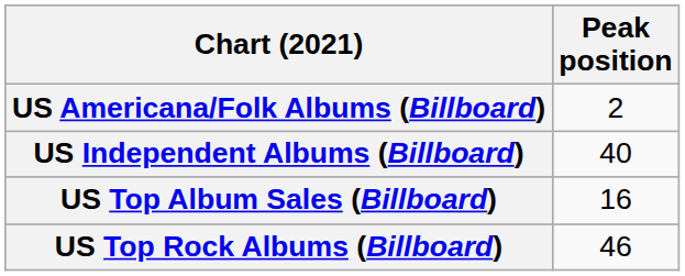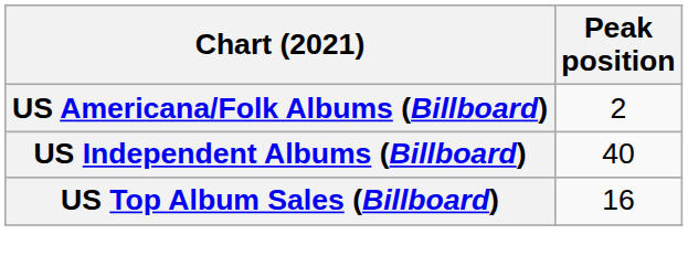 <table class="wikitable sortable plainrowheaders" style="text-align:center">
 <tr>
 <th scope="col">Chart (2021)</th>
 <th scope="col">Peak<br>position</th>
 </tr>
 <tr>
 <th scope="row">US <a href='#'>Americana/Folk Albums</a> (<em><a href='#'>Billboard</a></em>)</th>
 <td>2</td>
 </tr>
 <tr>
 <th scope="row">US <a href='#'>Independent Albums</a> (<em><a href='#'>Billboard</a></em>)</th>
 <td>40</td>
 </tr>
 <tr>
 <th scope="row">US <a href='#'>Top Album Sales</a> (<em><a href='#'>Billboard</a></em>)</th>
 <td>16</td>
 </tr>
-<tr>
-<th scope="row">US <a href='#'>Top Rock Albums</a> (<em><a href='#'>Billboard</a></em>)</th>
-<td>46</td>
-</tr>
 </table>
